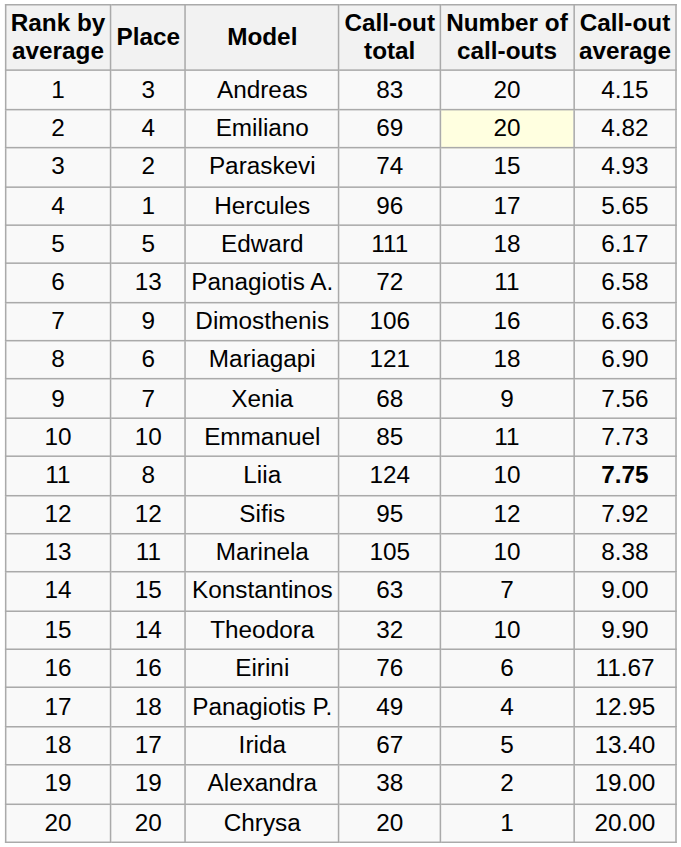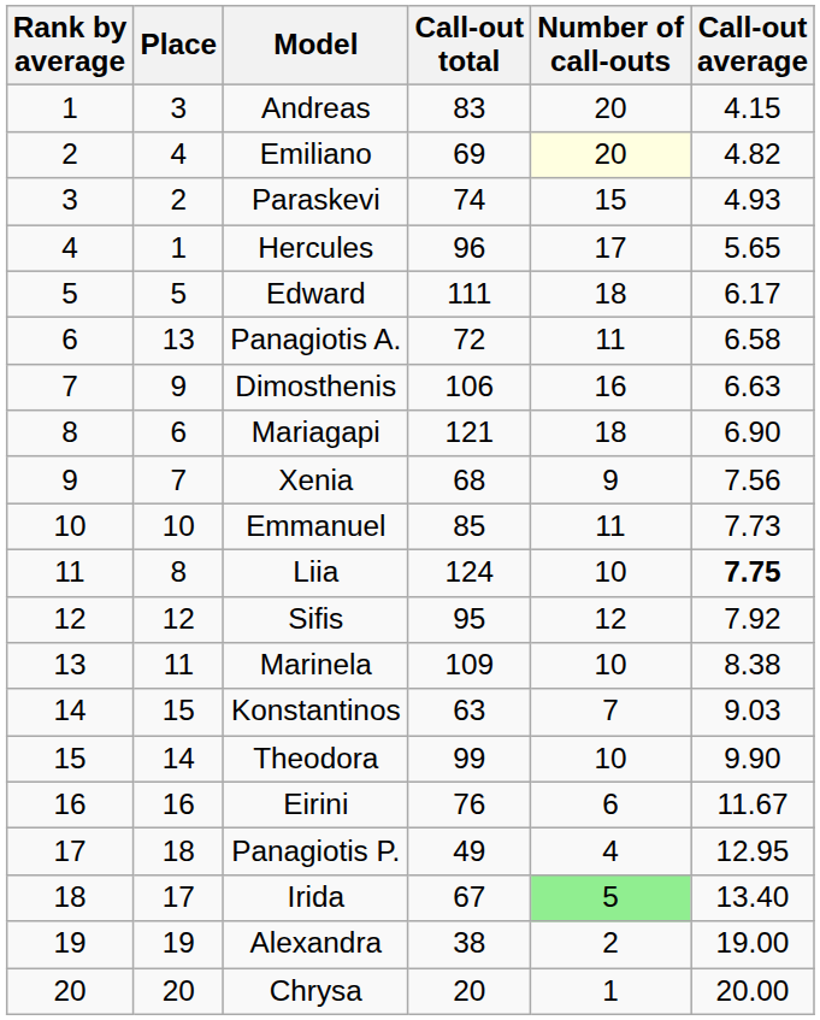 <table class="wikitable sortable" style="margin:auto; text-align:center; white-space:nowrap">
 <tr>
 <th>Rank by<br>average</th>
 <th>Place</th>
 <th>Model</th>
 <th>Call-out<br>total</th>
 <th>Number of<br>call-outs</th>
 <th>Call-out<br>average</th>
 </tr>
 <tr>
 <td>1</td>
 <td>3</td>
 <td>Andreas</td>
 <td>83</td>
 <td>20</td>
 <td>4.15</td>
 </tr>
 <tr>
 <td>2</td>
 <td>4</td>
 <td>Emiliano</td>
 <td>69</td>
 <td style="background: lightyellow;">20</td>
 <td>4.82</td>
 </tr>
 <tr>
 <td>3</td>
 <td>2</td>
 <td>Paraskevi</td>
 <td>74</td>
 <td>15</td>
 <td>4.93</td>
 </tr>
 <tr>
 <td>4</td>
 <td>1</td>
 <td>Hercules</td>
 <td>96</td>
 <td>17</td>
 <td>5.65</td>
 </tr>
 <tr>
 <td>5</td>
 <td>5</td>
 <td>Edward</td>
 <td>111</td>
 <td>18</td>
 <td>6.17</td>
 </tr>
 <tr>
 <td>6</td>
 <td>13</td>
 <td>Panagiotis A.</td>
 <td>72</td>
 <td>11</td>
 <td>6.58</td>
 </tr>
 <tr>
 <td>7</td>
 <td>9</td>
 <td>Dimosthenis</td>
 <td>106</td>
 <td>16</td>
 <td>6.63</td>
 </tr>
 <tr>
 <td>8</td>
 <td>6</td>
 <td>Mariagapi</td>
 <td>121</td>
 <td>18</td>
 <td>6.90</td>
 </tr>
 <tr>
 <td>9</td>
 <td>7</td>
 <td>Xenia</td>
 <td>68</td>
 <td>9</td>
 <td>7.56</td>
 </tr>
 <tr>
 <td>10</td>
 <td>10</td>
 <td>Emmanuel</td>
 <td>85</td>
 <td>11</td>
 <td>7.73</td>
 </tr>
 <tr>
 <td>11</td>
 <td>8</td>
 <td>Liia</td>
 <td>124</td>
 <td>10</td>
 <td><strong>7.75</strong></td>
 </tr>
 <tr>
 <td>12</td>
 <td>12</td>
 <td>Sifis</td>
 <td>95</td>
 <td>12</td>
 <td>7.92</td>
 </tr>
 <tr>
 <td>13</td>
 <td>11</td>
 <td>Marinela</td>
-<td>105</td>
+<td>109</td>
 <td>10</td>
 <td>8.38</td>
 </tr>
 <tr>
 <td>14</td>
 <td>15</td>
 <td>Konstantinos</td>
 <td>63</td>
 <td>7</td>
-<td>9.00</td>
+<td>9.03</td>
 </tr>
 <tr>
 <td>15</td>
 <td>14</td>
 <td>Theodora</td>
-<td>32</td>
+<td>99</td>
 <td>10</td>
 <td>9.90</td>
 </tr>
 <tr>
 <td>16</td>
 <td>16</td>
 <td>Eirini</td>
 <td>76</td>
 <td>6</td>
 <td>11.67</td>
 </tr>
 <tr>
 <td>17</td>
 <td>18</td>
 <td>Panagiotis P.</td>
 <td>49</td>
 <td>4</td>
 <td>12.95</td>
 </tr>
 <tr>
 <td>18</td>
 <td>17</td>
 <td>Irida</td>
 <td>67</td>
-<td>5</td>
+<td style="background: lightgreen;">5</td>
 <td>13.40</td>
 </tr>
 <tr>
 <td>19</td>
 <td>19</td>
 <td>Alexandra</td>
 <td>38</td>
 <td>2</td>
 <td>19.00</td>
 </tr>
 <tr>
 <td>20</td>
 <td>20</td>
 <td>Chrysa</td>
 <td>20</td>
 <td>1</td>
 <td>20.00</td>
 </tr>
 </table>
